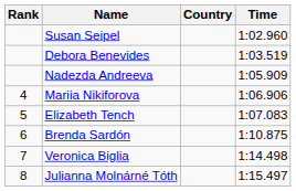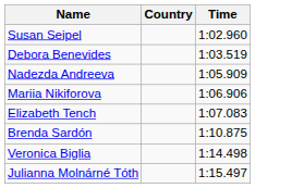 <table class="wikitable" style="text-align:center">
 <tr>
-<th>Rank</th>
 <th>Name</th>
 <th>Country</th>
 <th>Time</th>
 </tr>
 <tr>
-<td></td>
 <td align="left"><a href='#'>Susan Seipel</a></td>
 <td align="left"></td>
 <td>1:02.960</td>
 </tr>
 <tr>
-<td></td>
 <td align="left"><a href='#'>Debora Benevides</a></td>
 <td align="left"></td>
 <td>1:03.519</td>
 </tr>
 <tr>
-<td></td>
 <td align="left"><a href='#'>Nadezda Andreeva</a></td>
 <td align="left"></td>
 <td>1:05.909</td>
 </tr>
 <tr>
-<td>4</td>
 <td align="left"><a href='#'>Mariia Nikiforova</a></td>
 <td align="left"></td>
 <td>1:06.906</td>
 </tr>
 <tr>
-<td>5</td>
 <td align="left"><a href='#'>Elizabeth Tench</a></td>
 <td align="left"></td>
 <td>1:07.083</td>
 </tr>
 <tr>
-<td>6</td>
 <td align="left"><a href='#'>Brenda Sardón</a></td>
 <td align="left"></td>
 <td>1:10.875</td>
 </tr>
 <tr>
-<td>7</td>
 <td align="left"><a href='#'>Veronica Biglia</a></td>
 <td align="left"></td>
 <td>1:14.498</td>
 </tr>
 <tr>
-<td>8</td>
 <td align="left"><a href='#'>Julianna Molnárné Tóth</a></td>
 <td align="left"></td>
 <td>1:15.497</td>
 </tr>
 </table>
